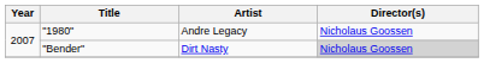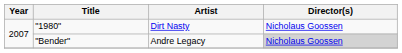 <table class="wikitable" style="font-size: 9pt">
 <tr>
 <th width="33">Year</th>
 <th width="150">Title</th>
 <th width="150">Artist</th>
 <th width="175">Director(s)</th>
 </tr>
 <tr>
 <td align="center" rowspan="2">2007</td>
 <td>"1980"</td>
-<td>Andre Legacy</td>
+<td><a href='#'>Dirt Nasty</a></td>
 <td><a href='#'>Nicholaus Goossen</a></td>
 </tr>
 <tr>
 <td>"Bender"</td>
-<td><a href='#'>Dirt Nasty</a></td>
+<td>Andre Legacy</td>
 <td style="background: lightgrey;"><a href='#'>Nicholaus Goossen</a></td>
 </tr>
 <tr>
 </tr>
 </table>
